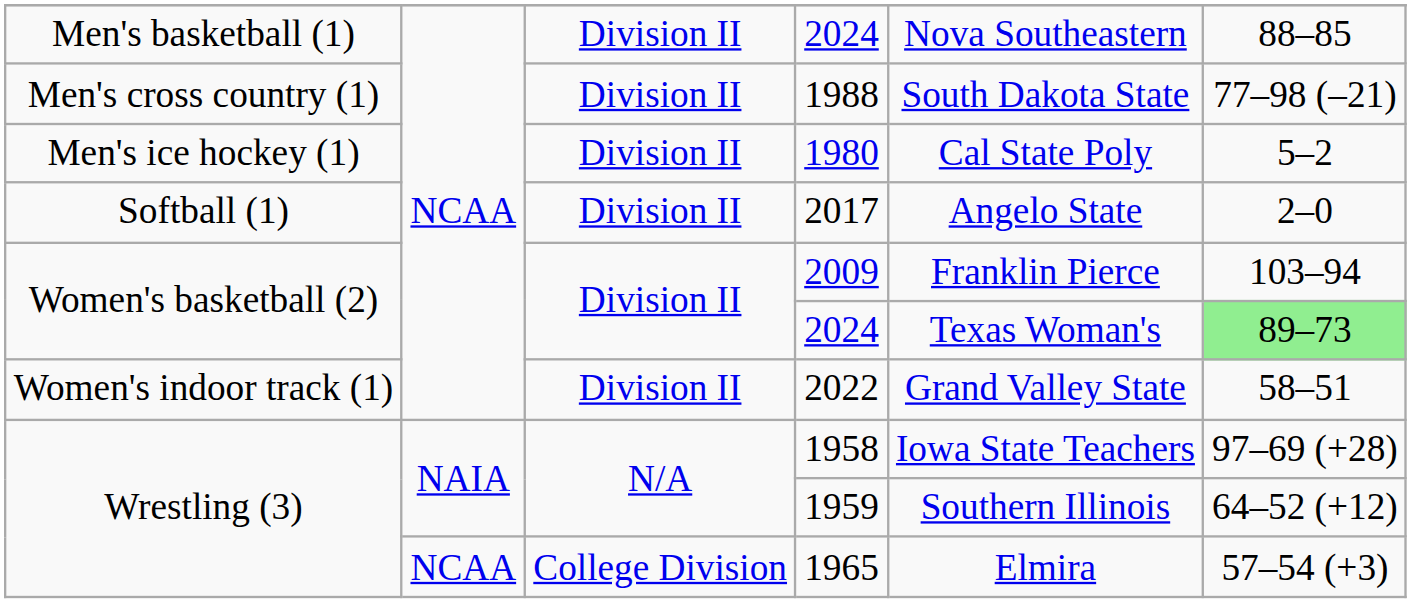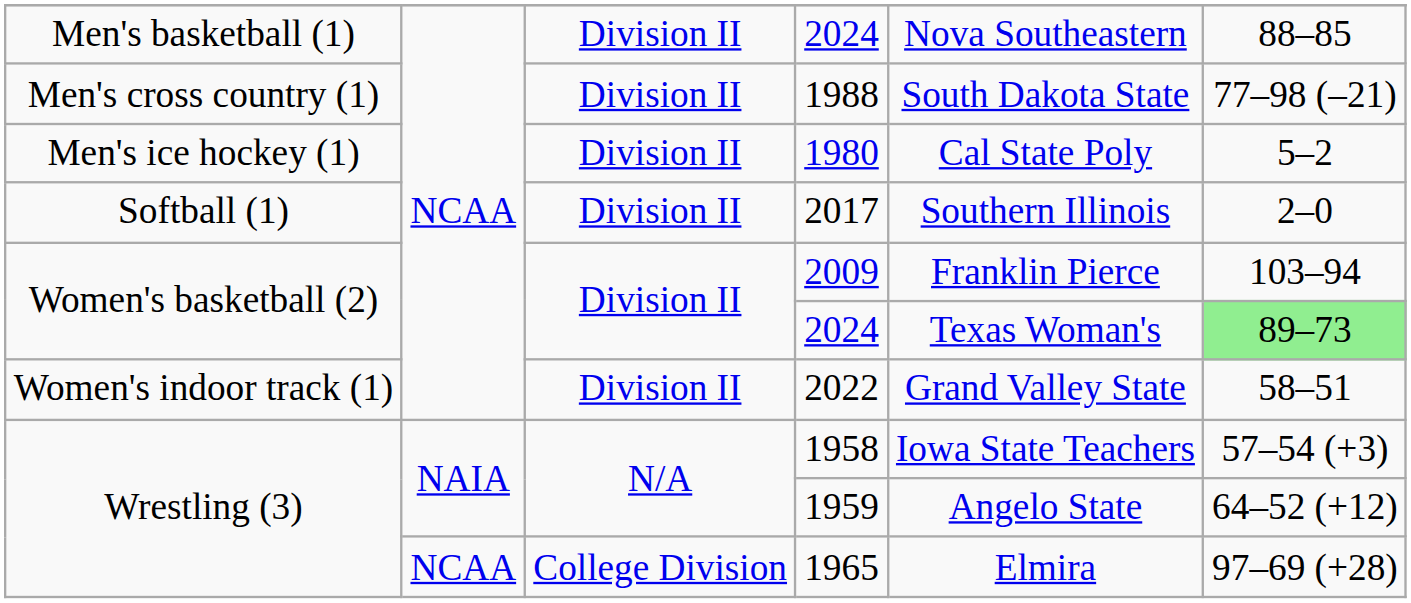 <table class="wikitable">
 <tr align="center">
 </tr>
 <tr align="center">
 <td>Men's basketball (1)</td>
 <td rowspan="7"><a href='#'>NCAA</a></td>
 <td><a href='#'>Division II</a></td>
 <td><a href='#'>2024</a></td>
 <td><a href='#'>Nova Southeastern</a></td>
 <td>88–85</td>
 </tr>
 <tr align="center">
 <td rowspan="1">Men's cross country (1)</td>
 <td rowspan="1"><a href='#'>Division II</a></td>
 <td>1988</td>
 <td><a href='#'>South Dakota State</a></td>
 <td>77–98 (–21)</td>
 </tr>
 <tr align="center">
 <td rowspan="1">Men's ice hockey (1)</td>
 <td rowspan="1"><a href='#'>Division II</a></td>
 <td><a href='#'>1980</a></td>
 <td><a href='#'>Cal State Poly</a></td>
 <td>5–2</td>
 </tr>
 <tr align="center">
 <td rowspan="1">Softball (1)</td>
 <td rowspan="1"><a href='#'>Division II</a></td>
 <td>2017</td>
-<td><a href='#'>Angelo State</a></td>
+<td rowspan="1"><a href='#'>Southern Illinois</a></td>
 <td>2–0</td>
 </tr>
 <tr align="center">
 <td rowspan="2">Women's basketball (2)</td>
 <td rowspan="2"><a href='#'>Division II</a></td>
 <td><a href='#'>2009</a></td>
 <td><a href='#'>Franklin Pierce</a></td>
 <td>103–94</td>
 </tr>
 <tr align="center">
 <td><a href='#'>2024</a></td>
 <td><a href='#'>Texas Woman's</a></td>
 <td style="background: lightgreen;">89–73</td>
 </tr>
 <tr align="center">
 <td rowspan="1">Women's indoor track (1)</td>
 <td rowspan="1"><a href='#'>Division II</a></td>
 <td>2022</td>
 <td><a href='#'>Grand Valley State</a></td>
 <td>58–51</td>
 </tr>
 <tr align="center">
 <td rowspan="3">Wrestling (3)</td>
 <td rowspan="2"><a href='#'>NAIA</a></td>
 <td rowspan="2"><a href='#'>N/A</a></td>
 <td rowspan="1">1958</td>
 <td rowspan="1"><a href='#'>Iowa State Teachers</a></td>
-<td rowspan="1">97–69 (+28)</td>
+<td>57–54 (+3)</td>
 </tr>
 <tr align="center">
 <td rowspan="1">1959</td>
-<td rowspan="1"><a href='#'>Southern Illinois</a></td>
+<td><a href='#'>Angelo State</a></td>
 <td rowspan="1">64–52 (+12)</td>
 </tr>
 <tr align="center">
 <td rowspan="1"><a href='#'>NCAA</a></td>
 <td rowspan="1"><a href='#'>College Division</a></td>
 <td>1965</td>
 <td><a href='#'>Elmira</a></td>
-<td>57–54 (+3)</td>
+<td rowspan="1">97–69 (+28)</td>
 </tr>
 </table>
